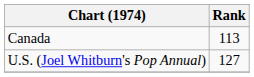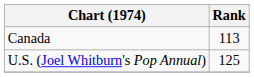 <table class="wikitable">
 <tr>
 <th>Chart (1974)</th>
 <th style="text-align:center;">Rank</th>
 </tr>
 <tr>
 <td>Canada </td>
 <td style="text-align:center;">113</td>
 </tr>
 <tr>
 <td>U.S. (<a href='#'>Joel Whitburn</a>'s <em>Pop Annual</em>)</td>
-<td style="text-align:center;">127</td>
+<td style="text-align:center;">125</td>
 </tr>
 <tr>
 </tr>
 </table>
